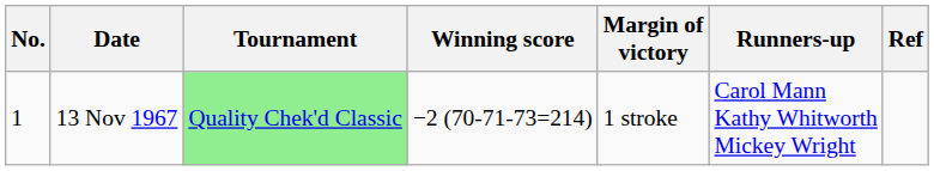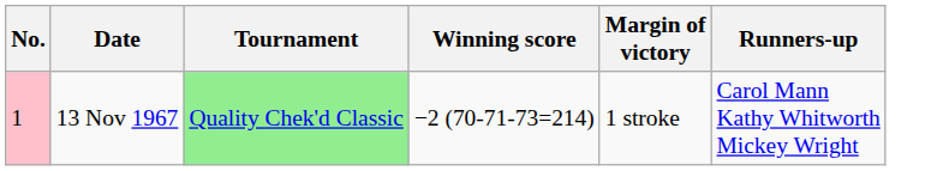 <table class="wikitable" style="font-size:95%;">
 <tr>
 <th>No.</th>
 <th>Date</th>
 <th>Tournament</th>
 <th>Winning score</th>
 <th>Margin of<br>victory</th>
 <th>Runners-up</th>
-<th>Ref</th>
 </tr>
 <tr>
-<td>1</td>
+<td style="background: pink;">1</td>
 <td>13 Nov <a href='#'>1967</a></td>
 <td style="background: lightgreen;"><a href='#'>Quality Chek'd Classic</a></td>
 <td>−2 (70-71-73=214)</td>
 <td>1 stroke</td>
 <td> <a href='#'>Carol Mann</a><br> <a href='#'>Kathy Whitworth</a><br> <a href='#'>Mickey Wright</a></td>
-<td></td>
 </tr>
 </table>
